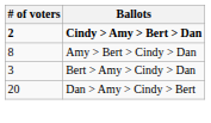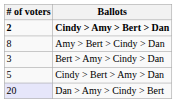 <table class="wikitable">
 <tr>
 <th># of voters</th>
 <th>Ballots</th>
 </tr>
 <tr>
 <td><strong>2</strong></td>
 <td><strong>Cindy > Amy > Bert > Dan</strong></td>
 </tr>
 <tr>
 <td>8</td>
 <td>Amy > Bert > Cindy > Dan</td>
 </tr>
 <tr>
 <td>3</td>
 <td>Bert > Amy > Cindy > Dan</td>
 </tr>
 <tr>
-<td>20</td>
+<td>5</td>
+<td>Cindy > Bert > Amy > Dan</td>
+</tr>
+<tr>
+<td style="background: lavender;">20</td>
 <td>Dan > Amy > Cindy > Bert</td>
 </tr>
 </table>
